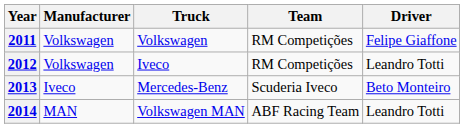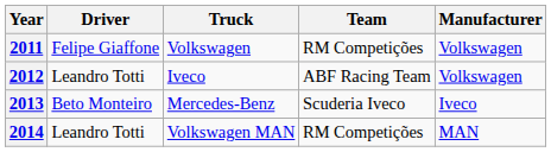 <table class="wikitable" style="font-size:95%">
 <tr>
 <th>Year</th>
-<th>Manufacturer</th>
+<th>Driver</th>
 <th>Truck</th>
 <th>Team</th>
-<th>Driver</th>
+<th>Manufacturer</th>
 </tr>
 <tr>
 <th><a href='#'>2011</a></th>
-<td><a href='#'>Volkswagen</a></td>
+<td> <a href='#'>Felipe Giaffone</a></td>
 <td><a href='#'>Volkswagen</a></td>
 <td>RM Competições</td>
-<td> <a href='#'>Felipe Giaffone</a></td>
+<td><a href='#'>Volkswagen</a></td>
 </tr>
 <tr>
 <th><a href='#'>2012</a></th>
+<td> Leandro Totti</td>
+<td><a href='#'>Iveco</a></td>
+<td>ABF Racing Team</td>
 <td><a href='#'>Volkswagen</a></td>
-<td><a href='#'>Iveco</a></td>
-<td>RM Competições</td>
-<td> Leandro Totti</td>
 </tr>
 <tr>
 <th><a href='#'>2013</a></th>
-<td><a href='#'>Iveco</a></td>
+<td> <a href='#'>Beto Monteiro</a></td>
 <td><a href='#'>Mercedes-Benz</a></td>
 <td>Scuderia Iveco</td>
-<td> <a href='#'>Beto Monteiro</a></td>
+<td><a href='#'>Iveco</a></td>
 </tr>
 <tr>
 <th><a href='#'>2014</a></th>
+<td> Leandro Totti</td>
+<td><a href='#'>Volkswagen MAN</a></td>
+<td>RM Competições</td>
 <td><a href='#'>MAN</a></td>
-<td><a href='#'>Volkswagen MAN</a></td>
-<td>ABF Racing Team</td>
-<td> Leandro Totti</td>
 </tr>
 </table>
